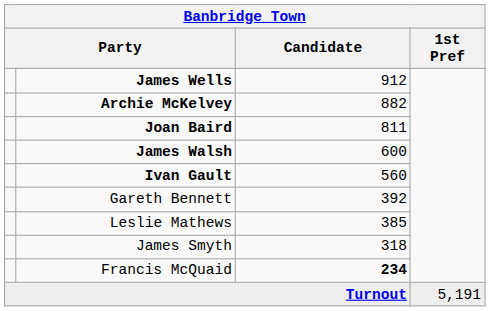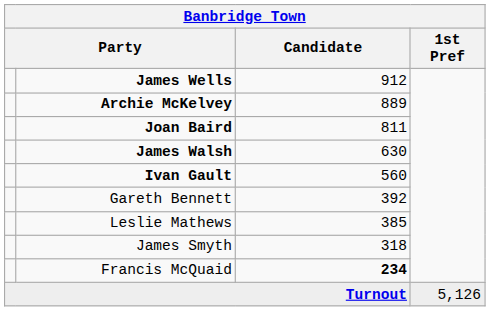 <table class="wikitable">
 <tr>
 <th colspan="4" align="center"><a href='#'>Banbridge Town</a></th>
 </tr>
 <tr>
 <th colspan="2" align="center" width=200>Party</th>
 <th width=150>Candidate</th>
 <th width=60>1st Pref</th>
 </tr>
 <tr>
 <td></td>
 <td align="right"><strong>James Wells</strong></td>
 <td align="right">912</td>
 </tr>
 <tr>
 <td></td>
 <td align="right"><strong>Archie McKelvey</strong></td>
-<td align="right">882</td>
+<td align="right">889</td>
 </tr>
 <tr>
 <td></td>
 <td align="right"><strong>Joan Baird</strong></td>
 <td align="right">811</td>
 </tr>
 <tr>
 <td></td>
 <td align="right"><strong>James Walsh</strong></td>
-<td align="right">600</td>
+<td align="right">630</td>
 </tr>
 <tr>
 <td></td>
 <td align="right"><strong>Ivan Gault</strong></td>
 <td align="right">560</td>
 </tr>
 <tr>
 <td></td>
 <td align="right">Gareth Bennett</td>
 <td align="right">392</td>
 </tr>
 <tr>
 <td></td>
 <td align="right">Leslie Mathews</td>
 <td align="right">385</td>
 </tr>
 <tr>
 <td></td>
 <td align="right">James Smyth</td>
 <td align="right">318</td>
 </tr>
 <tr>
 <td></td>
 <td align="right">Francis McQuaid</td>
 <td align="right"><strong>234</strong></td>
 </tr>
 <tr bgcolor="EEEEEE">
 <td colspan=3 align="right"><strong><a href='#'>Turnout</a></strong></td>
-<td align="right">5,191</td>
+<td align="right">5,126</td>
 </tr>
 </table>
